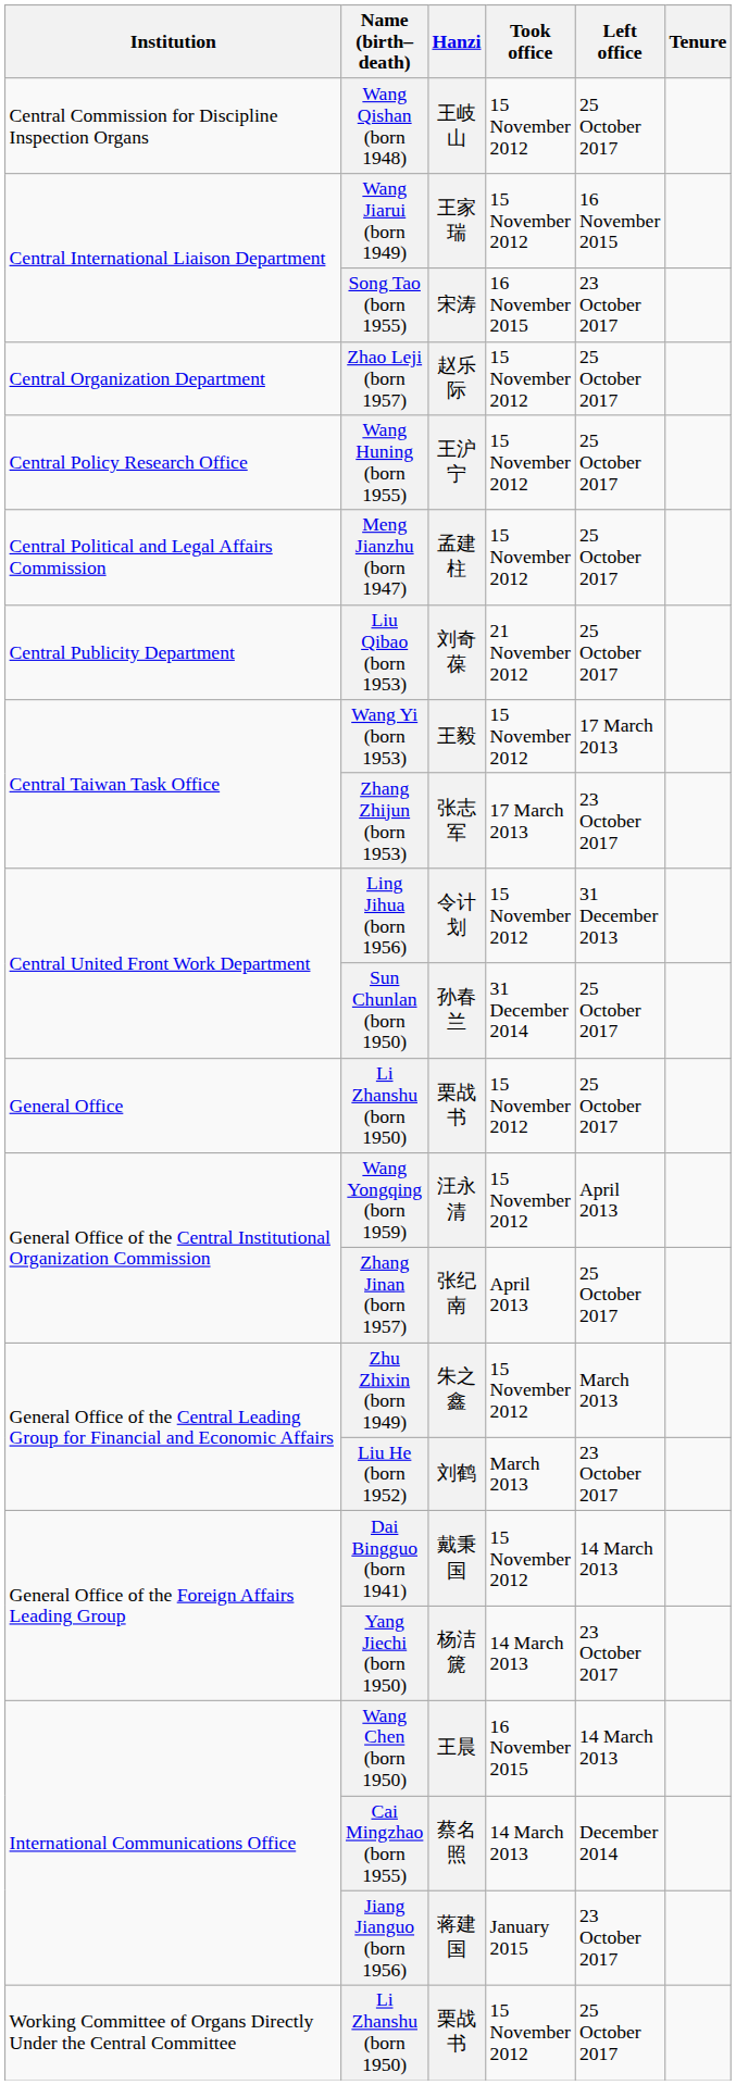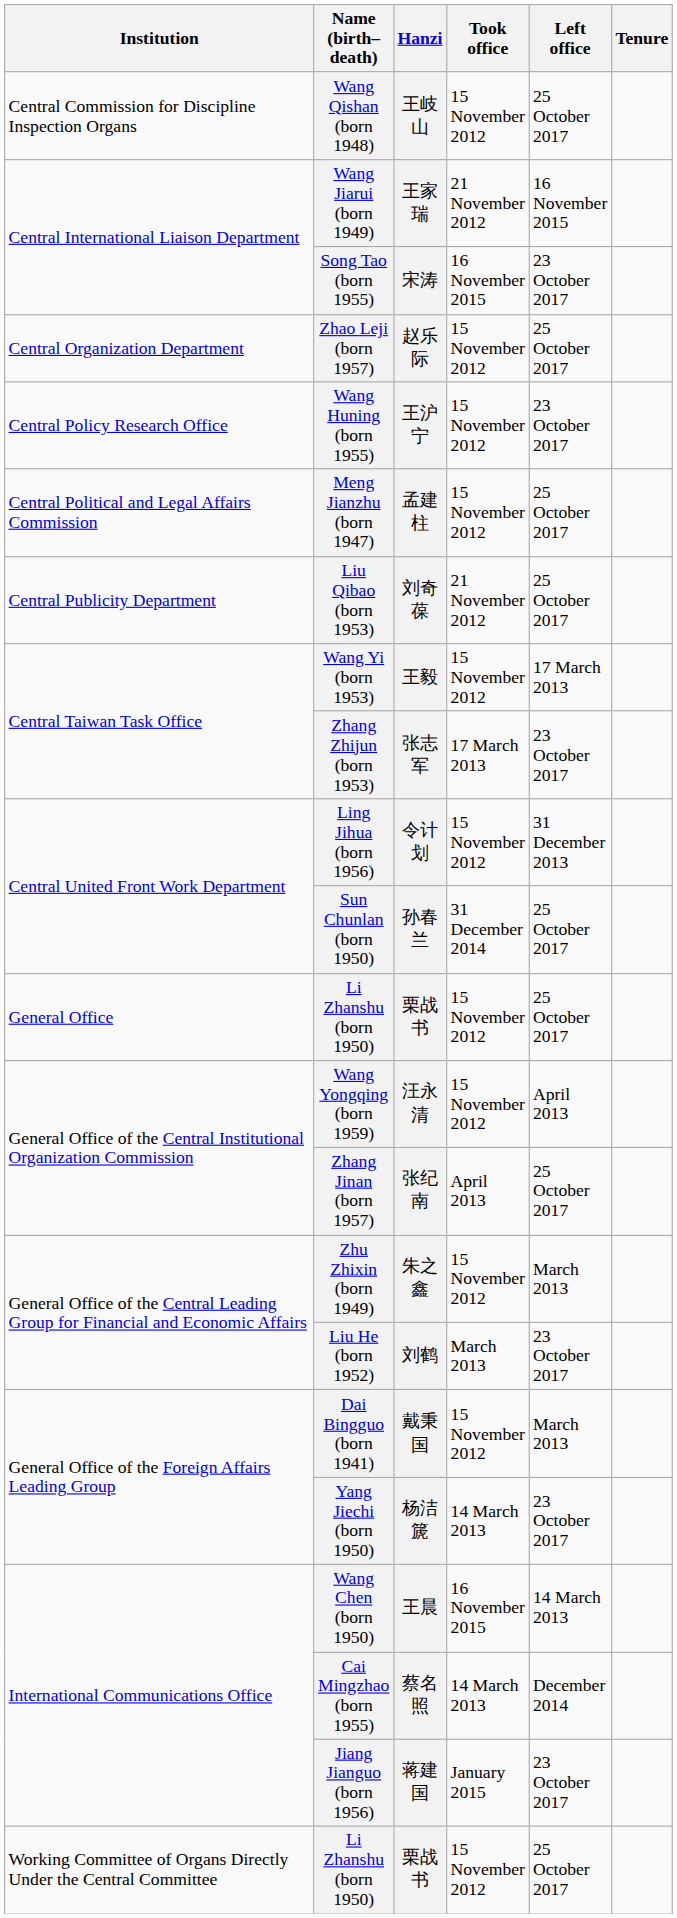 <table class="wikitable sortable">
 <tr>
 <th scope="col" style="width:17.5em;">Institution</th>
 <th scope="col">Name<br>(birth–death)</th>
 <th scope="col"><a href='#'>Hanzi</a></th>
 <th scope="col">Took office</th>
 <th scope="col">Left office</th>
 <th scope="col">Tenure</th>
 </tr>
 <tr>
 <td>Central Commission for Discipline Inspection Organs</td>
 <th align="center" scope="row" style="font-weight:normal;"><a href='#'>Wang Qishan</a><br>(born 1948)</th>
 <th data-sort-value="1" align="center" scope="row" style="font-weight:normal;">王岐山</th>
 <td>15 November 2012</td>
 <td>25 October 2017</td>
 <td></td>
 </tr>
 <tr>
 <td rowspan="2"><a href='#'>Central International Liaison Department</a></td>
 <th align="center" scope="row" style="font-weight:normal;"><a href='#'>Wang Jiarui</a><br>(born 1949)</th>
 <th data-sort-value="1" align="center" scope="row" style="font-weight:normal;">王家瑞</th>
-<td>15 November 2012</td>
+<td>21 November 2012</td>
 <td>16 November 2015</td>
 <td></td>
 </tr>
 <tr>
 <th align="center" scope="row" style="font-weight:normal;"><a href='#'>Song Tao</a><br>(born 1955)</th>
 <th data-sort-value="1" align="center" scope="row" style="font-weight:normal;">宋涛</th>
 <td>16 November 2015</td>
 <td>23 October 2017</td>
 <td></td>
 </tr>
 <tr>
 <td><a href='#'>Central Organization Department</a></td>
 <th align="center" scope="row" style="font-weight:normal;"><a href='#'>Zhao Leji</a><br>(born 1957)</th>
 <th data-sort-value="1" align="center" scope="row" style="font-weight:normal;">赵乐际</th>
 <td>15 November 2012</td>
 <td>25 October 2017</td>
 <td></td>
 </tr>
 <tr>
 <td><a href='#'>Central Policy Research Office</a></td>
 <th align="center" scope="row" style="font-weight:normal;"><a href='#'>Wang Huning</a><br>(born 1955)</th>
 <th data-sort-value="1" align="center" scope="row" style="font-weight:normal;">王沪宁</th>
 <td>15 November 2012</td>
-<td>25 October 2017</td>
+<td>23 October 2017</td>
 <td></td>
 </tr>
 <tr>
 <td><a href='#'>Central Political and Legal Affairs Commission</a></td>
 <th align="center" scope="row" style="font-weight:normal;"><a href='#'>Meng Jianzhu</a><br>(born 1947)</th>
 <th data-sort-value="1" align="center" scope="row" style="font-weight:normal;">孟建柱</th>
 <td>15 November 2012</td>
 <td>25 October 2017</td>
 <td></td>
 </tr>
 <tr>
 <td><a href='#'>Central Publicity Department</a></td>
 <th align="center" scope="row" style="font-weight:normal;"><a href='#'>Liu Qibao</a><br>(born 1953)</th>
 <th data-sort-value="1" align="center" scope="row" style="font-weight:normal;">刘奇葆</th>
 <td>21 November 2012</td>
 <td>25 October 2017</td>
 <td></td>
 </tr>
 <tr>
 <td rowspan="2"><a href='#'>Central Taiwan Task Office</a></td>
 <th align="center" scope="row" style="font-weight:normal;"><a href='#'>Wang Yi</a><br>(born 1953)</th>
 <th data-sort-value="1" align="center" scope="row" style="font-weight:normal;">王毅</th>
 <td>15 November 2012</td>
 <td>17 March 2013</td>
 <td></td>
 </tr>
 <tr>
 <th align="center" scope="row" style="font-weight:normal;"><a href='#'>Zhang Zhijun</a><br>(born 1953)</th>
 <th data-sort-value="1" align="center" scope="row" style="font-weight:normal;">张志军</th>
 <td>17 March 2013</td>
 <td>23 October 2017</td>
 <td></td>
 </tr>
 <tr>
 <td rowspan="2"><a href='#'>Central United Front Work Department</a></td>
 <th align="center" scope="row" style="font-weight:normal;"><a href='#'>Ling Jihua</a><br>(born 1956)</th>
 <th data-sort-value="1" align="center" scope="row" style="font-weight:normal;">令计划</th>
 <td>15 November 2012</td>
 <td>31 December 2013</td>
 <td></td>
 </tr>
 <tr>
 <th align="center" scope="row" style="font-weight:normal;"><a href='#'>Sun Chunlan</a><br>(born 1950)</th>
 <th data-sort-value="1" align="center" scope="row" style="font-weight:normal;">孙春兰</th>
 <td>31 December 2014</td>
 <td>25 October 2017</td>
 <td></td>
 </tr>
 <tr>
 <td><a href='#'>General Office</a></td>
 <th align="center" scope="row" style="font-weight:normal;"><a href='#'>Li Zhanshu</a><br>(born 1950)</th>
 <th data-sort-value="1" align="center" scope="row" style="font-weight:normal;">栗战书</th>
 <td>15 November 2012</td>
 <td>25 October 2017</td>
 <td></td>
 </tr>
 <tr>
 <td rowspan="2">General Office of the <a href='#'>Central Institutional Organization Commission</a></td>
 <th align="center" scope="row" style="font-weight:normal;"><a href='#'>Wang Yongqing</a><br>(born 1959)</th>
 <th data-sort-value="1" align="center" scope="row" style="font-weight:normal;">汪永清</th>
 <td>15 November 2012</td>
 <td>April 2013</td>
 <td></td>
 </tr>
 <tr>
 <th align="center" scope="row" style="font-weight:normal;"><a href='#'>Zhang Jinan</a><br>(born 1957)</th>
 <th data-sort-value="1" align="center" scope="row" style="font-weight:normal;">张纪南</th>
 <td>April 2013</td>
 <td>25 October 2017</td>
 <td></td>
 </tr>
 <tr>
 <td rowspan="2">General Office of the <a href='#'>Central Leading Group for Financial and Economic Affairs</a></td>
 <th align="center" scope="row" style="font-weight:normal;"><a href='#'>Zhu Zhixin</a><br>(born 1949)</th>
 <th data-sort-value="1" align="center" scope="row" style="font-weight:normal;">朱之鑫</th>
 <td>15 November 2012</td>
 <td>March 2013</td>
 <td></td>
 </tr>
 <tr>
 <th align="center" scope="row" style="font-weight:normal;"><a href='#'>Liu He</a><br>(born 1952)</th>
 <th data-sort-value="1" align="center" scope="row" style="font-weight:normal;">刘鹤</th>
 <td>March 2013</td>
 <td>23 October 2017</td>
 <td></td>
 </tr>
 <tr>
 <td rowspan="2">General Office of the <a href='#'>Foreign Affairs Leading Group</a></td>
 <th align="center" scope="row" style="font-weight:normal;"><a href='#'>Dai Bingguo</a><br>(born 1941)</th>
 <th data-sort-value="1" align="center" scope="row" style="font-weight:normal;">戴秉国</th>
 <td>15 November 2012</td>
-<td>14 March 2013</td>
+<td>March 2013</td>
 <td></td>
 </tr>
 <tr>
 <th align="center" scope="row" style="font-weight:normal;"><a href='#'>Yang Jiechi</a><br>(born 1950)</th>
 <th data-sort-value="1" align="center" scope="row" style="font-weight:normal;">杨洁篪</th>
 <td>14 March 2013</td>
 <td>23 October 2017</td>
 <td></td>
 </tr>
 <tr>
 <td rowspan="3"><a href='#'>International Communications Office</a></td>
 <th align="center" scope="row" style="font-weight:normal;"><a href='#'>Wang Chen</a><br>(born 1950)</th>
 <th data-sort-value="1" align="center" scope="row" style="font-weight:normal;">王晨</th>
 <td>16 November 2015</td>
 <td>14 March 2013</td>
 <td></td>
 </tr>
 <tr>
 <th align="center" scope="row" style="font-weight:normal;"><a href='#'>Cai Mingzhao</a><br>(born 1955)</th>
 <th data-sort-value="1" align="center" scope="row" style="font-weight:normal;">蔡名照</th>
 <td>14 March 2013</td>
 <td>December 2014</td>
 <td></td>
 </tr>
 <tr>
 <th align="center" scope="row" style="font-weight:normal;"><a href='#'>Jiang Jianguo</a><br>(born 1956)</th>
 <th data-sort-value="1" align="center" scope="row" style="font-weight:normal;">蒋建国</th>
 <td>January 2015</td>
 <td>23 October 2017</td>
 <td></td>
 </tr>
 <tr>
 <td>Working Committee of Organs Directly Under the Central Committee</td>
 <th align="center" scope="row" style="font-weight:normal;"><a href='#'>Li Zhanshu</a><br>(born 1950)</th>
 <th data-sort-value="1" align="center" scope="row" style="font-weight:normal;">栗战书</th>
 <td>15 November 2012</td>
 <td>25 October 2017</td>
 <td></td>
 </tr>
 </table>
